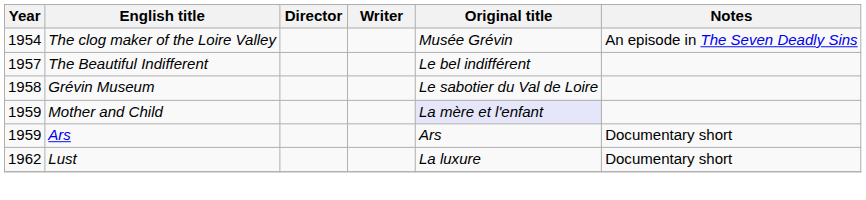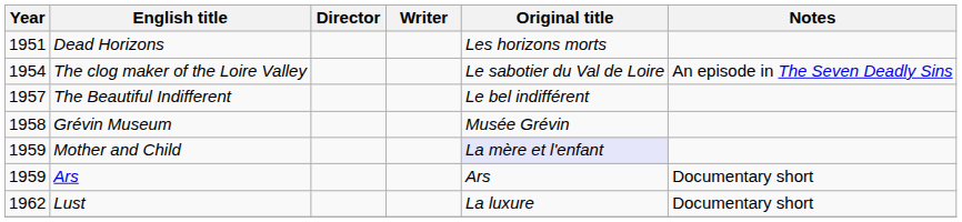 <table class="wikitable">
 <tr>
 <th>Year</th>
 <th>English title</th>
 <th width=65>Director</th>
 <th width=65>Writer</th>
 <th>Original title</th>
 <th>Notes</th>
 </tr>
 <tr>
+<td>1951</td>
+<td><em>Dead Horizons</em></td>
+<td></td>
+<td></td>
+<td><em>Les horizons morts</em></td>
+<td></td>
+</tr>
+<tr>
 <td>1954</td>
 <td><em>The clog maker of the Loire Valley</em></td>
 <td></td>
 <td></td>
-<td><em>Musée Grévin</em></td>
+<td><em>Le sabotier du Val de Loire</em></td>
 <td>An episode in <em><a href='#'>The Seven Deadly Sins</a></em></td>
 </tr>
 <tr>
 <td>1957</td>
 <td><em>The Beautiful Indifferent</em></td>
 <td></td>
 <td></td>
 <td><em>Le bel indifférent</em></td>
 <td></td>
 </tr>
 <tr>
 <td>1958</td>
 <td><em>Grévin Museum</em></td>
 <td></td>
 <td></td>
-<td><em>Le sabotier du Val de Loire</em></td>
+<td><em>Musée Grévin</em></td>
 <td></td>
 </tr>
 <tr>
 <td>1959</td>
 <td><em>Mother and Child</em></td>
 <td></td>
 <td></td>
 <td style="background: lavender;"><em>La mère et l'enfant</em></td>
 <td></td>
 </tr>
 <tr>
 <td>1959</td>
 <td><em><a href='#'>Ars</a></em></td>
 <td></td>
 <td></td>
 <td><em>Ars</em></td>
 <td>Documentary short</td>
 </tr>
 <tr>
 <td>1962</td>
 <td><em>Lust</em></td>
 <td></td>
 <td></td>
 <td><em>La luxure</em></td>
 <td>Documentary short</td>
 </tr>
 <tr>
 </tr>
 </table>
